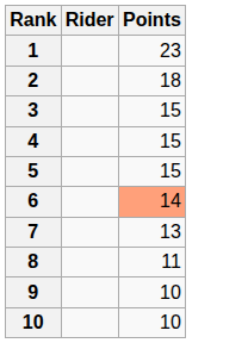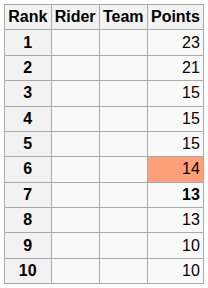 <table class="wikitable" margin-bottom:0;">
 <tr>
 <th scope="col">Rank</th>
 <th scope="col">Rider</th>
+<th scope="col">Team</th>
 <th scope="col">Points</th>
 </tr>
 <tr>
 <th scope="row">1</th>
 <td> </td>
+<td></td>
 <td align="right">23</td>
 </tr>
 <tr>
 <th scope="row">2</th>
 <td></td>
-<td align="right">18</td>
+<td></td>
+<td align="right">21</td>
 </tr>
 <tr>
 <th scope="row">3</th>
 <td> </td>
+<td></td>
 <td align="right">15</td>
 </tr>
 <tr>
 <th scope="row">4</th>
+<td></td>
 <td></td>
 <td align="right">15</td>
 </tr>
 <tr>
 <th scope="row">5</th>
 <td></td>
+<td></td>
 <td align="right">15</td>
 </tr>
 <tr>
 <th scope="row">6</th>
+<td></td>
 <td></td>
 <td align="right" style="background: lightsalmon;">14</td>
 </tr>
 <tr>
 <th scope="row">7</th>
 <td></td>
-<td align="right">13</td>
+<td></td>
+<td align="right"><strong>13</strong></td>
 </tr>
 <tr>
 <th scope="row">8</th>
 <td></td>
-<td align="right">11</td>
+<td></td>
+<td align="right">13</td>
 </tr>
 <tr>
 <th scope="row">9</th>
+<td></td>
 <td></td>
 <td align="right">10</td>
 </tr>
 <tr>
 <th scope="row">10</th>
 <td></td>
+<td></td>
 <td align="right">10</td>
 </tr>
 </table>
